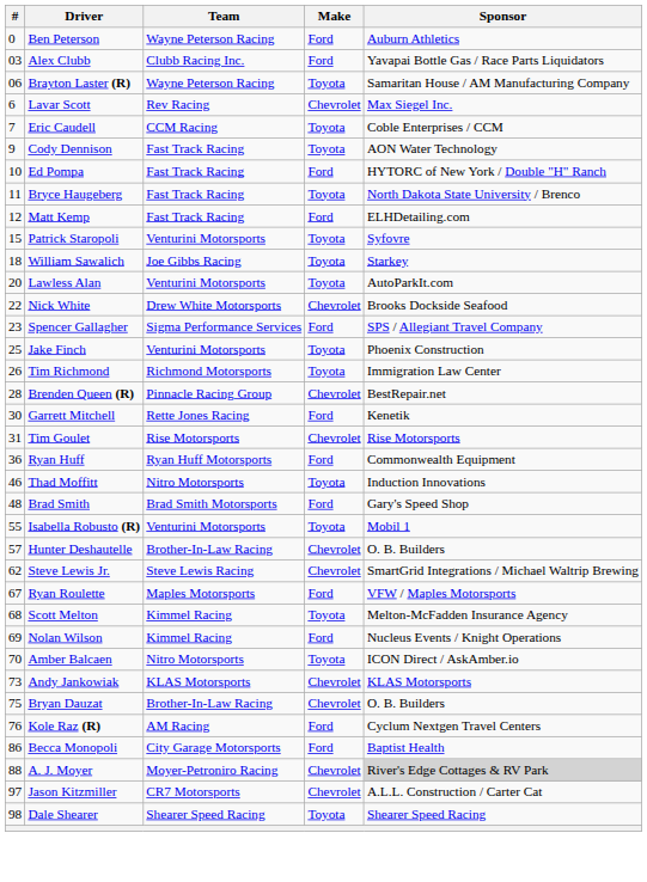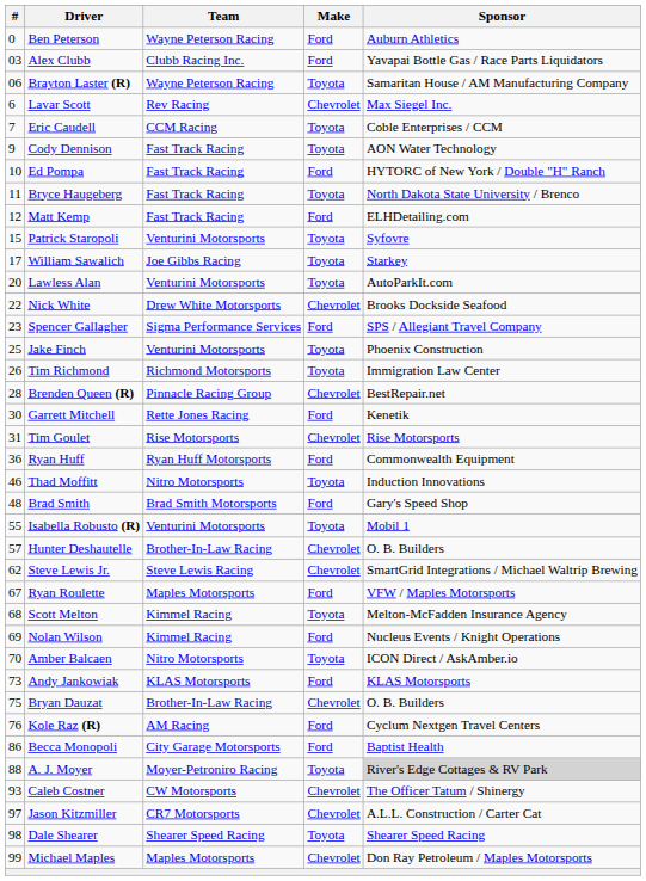 <table class="wikitable" style="font-size: 95%;">
 <tr>
 <th>#</th>
 <th>Driver</th>
 <th>Team</th>
 <th>Make</th>
 <th>Sponsor</th>
 </tr>
 <tr>
 <td>0</td>
 <td><a href='#'>Ben Peterson</a></td>
 <td><a href='#'>Wayne Peterson Racing</a></td>
 <td><a href='#'>Ford</a></td>
 <td><a href='#'>Auburn Athletics</a></td>
 </tr>
 <tr>
 <td>03</td>
 <td><a href='#'>Alex Clubb</a></td>
 <td><a href='#'>Clubb Racing Inc.</a></td>
 <td><a href='#'>Ford</a></td>
 <td>Yavapai Bottle Gas / Race Parts Liquidators</td>
 </tr>
 <tr>
 <td>06</td>
 <td nowrap=""><a href='#'>Brayton Laster</a> <strong>(R)</strong></td>
 <td><a href='#'>Wayne Peterson Racing</a></td>
 <td><a href='#'>Toyota</a></td>
 <td>Samaritan House / AM Manufacturing Company</td>
 </tr>
 <tr>
 <td>6</td>
 <td><a href='#'>Lavar Scott</a></td>
 <td><a href='#'>Rev Racing</a></td>
 <td><a href='#'>Chevrolet</a></td>
 <td><a href='#'>Max Siegel Inc.</a></td>
 </tr>
 <tr>
 <td>7</td>
 <td><a href='#'>Eric Caudell</a></td>
 <td><a href='#'>CCM Racing</a></td>
 <td><a href='#'>Toyota</a></td>
 <td nowrap="">Coble Enterprises / CCM</td>
 </tr>
 <tr>
 <td>9</td>
 <td><a href='#'>Cody Dennison</a></td>
 <td><a href='#'>Fast Track Racing</a></td>
 <td><a href='#'>Toyota</a></td>
 <td>AON Water Technology</td>
 </tr>
 <tr>
 <td>10</td>
 <td><a href='#'>Ed Pompa</a></td>
 <td><a href='#'>Fast Track Racing</a></td>
 <td><a href='#'>Ford</a></td>
 <td>HYTORC of New York / <a href='#'>Double "H" Ranch</a></td>
 </tr>
 <tr>
 <td>11</td>
 <td><a href='#'>Bryce Haugeberg</a></td>
 <td><a href='#'>Fast Track Racing</a></td>
 <td><a href='#'>Toyota</a></td>
 <td><a href='#'>North Dakota State University</a> / Brenco</td>
 </tr>
 <tr>
 <td>12</td>
 <td><a href='#'>Matt Kemp</a></td>
 <td><a href='#'>Fast Track Racing</a></td>
 <td><a href='#'>Ford</a></td>
 <td>ELHDetailing.com</td>
 </tr>
 <tr>
 <td>15</td>
 <td><a href='#'>Patrick Staropoli</a></td>
 <td><a href='#'>Venturini Motorsports</a></td>
 <td><a href='#'>Toyota</a></td>
 <td><a href='#'>Syfovre</a></td>
 </tr>
 <tr>
-<td>18</td>
+<td>17</td>
 <td><a href='#'>William Sawalich</a></td>
 <td><a href='#'>Joe Gibbs Racing</a></td>
 <td><a href='#'>Toyota</a></td>
 <td><a href='#'>Starkey</a></td>
 </tr>
 <tr>
 <td>20</td>
 <td><a href='#'>Lawless Alan</a></td>
 <td><a href='#'>Venturini Motorsports</a></td>
 <td><a href='#'>Toyota</a></td>
 <td>AutoParkIt.com</td>
 </tr>
 <tr>
 <td>22</td>
 <td><a href='#'>Nick White</a></td>
 <td><a href='#'>Drew White Motorsports</a></td>
 <td><a href='#'>Chevrolet</a></td>
 <td>Brooks Dockside Seafood</td>
 </tr>
 <tr>
 <td>23</td>
 <td><a href='#'>Spencer Gallagher</a></td>
 <td><a href='#'>Sigma Performance Services</a></td>
 <td><a href='#'>Ford</a></td>
 <td><a href='#'>SPS</a> / <a href='#'>Allegiant Travel Company</a></td>
 </tr>
 <tr>
 <td>25</td>
 <td><a href='#'>Jake Finch</a></td>
 <td><a href='#'>Venturini Motorsports</a></td>
 <td><a href='#'>Toyota</a></td>
 <td>Phoenix Construction</td>
 </tr>
 <tr>
 <td>26</td>
 <td><a href='#'>Tim Richmond</a></td>
 <td><a href='#'>Richmond Motorsports</a></td>
 <td><a href='#'>Toyota</a></td>
 <td>Immigration Law Center</td>
 </tr>
 <tr>
 <td>28</td>
 <td><a href='#'>Brenden Queen</a> <strong>(R)</strong></td>
 <td><a href='#'>Pinnacle Racing Group</a></td>
 <td><a href='#'>Chevrolet</a></td>
 <td>BestRepair.net</td>
 </tr>
 <tr>
 <td>30</td>
 <td><a href='#'>Garrett Mitchell</a></td>
 <td><a href='#'>Rette Jones Racing</a></td>
 <td><a href='#'>Ford</a></td>
 <td>Kenetik</td>
 </tr>
 <tr>
 <td>31</td>
 <td><a href='#'>Tim Goulet</a></td>
 <td><a href='#'>Rise Motorsports</a></td>
 <td><a href='#'>Chevrolet</a></td>
 <td><a href='#'>Rise Motorsports</a></td>
 </tr>
 <tr>
 <td>36</td>
 <td><a href='#'>Ryan Huff</a></td>
 <td><a href='#'>Ryan Huff Motorsports</a></td>
 <td><a href='#'>Ford</a></td>
 <td>Commonwealth Equipment</td>
 </tr>
 <tr>
 <td>46</td>
 <td><a href='#'>Thad Moffitt</a></td>
 <td><a href='#'>Nitro Motorsports</a></td>
 <td><a href='#'>Toyota</a></td>
 <td>Induction Innovations</td>
 </tr>
 <tr>
 <td>48</td>
 <td><a href='#'>Brad Smith</a></td>
 <td><a href='#'>Brad Smith Motorsports</a></td>
 <td><a href='#'>Ford</a></td>
 <td>Gary's Speed Shop</td>
 </tr>
 <tr>
 <td>55</td>
 <td><a href='#'>Isabella Robusto</a> <strong>(R)</strong></td>
 <td><a href='#'>Venturini Motorsports</a></td>
 <td><a href='#'>Toyota</a></td>
 <td><a href='#'>Mobil 1</a></td>
 </tr>
 <tr>
 <td>57</td>
 <td><a href='#'>Hunter Deshautelle</a></td>
 <td><a href='#'>Brother-In-Law Racing</a></td>
 <td><a href='#'>Chevrolet</a></td>
 <td>O. B. Builders</td>
 </tr>
 <tr>
 <td>62</td>
 <td><a href='#'>Steve Lewis Jr.</a></td>
 <td><a href='#'>Steve Lewis Racing</a></td>
 <td><a href='#'>Chevrolet</a></td>
 <td>SmartGrid Integrations / Michael Waltrip Brewing</td>
 </tr>
 <tr>
 <td>67</td>
 <td><a href='#'>Ryan Roulette</a></td>
 <td><a href='#'>Maples Motorsports</a></td>
 <td><a href='#'>Ford</a></td>
 <td><a href='#'>VFW</a> / <a href='#'>Maples Motorsports</a></td>
 </tr>
 <tr>
 <td>68</td>
 <td><a href='#'>Scott Melton</a></td>
 <td><a href='#'>Kimmel Racing</a></td>
 <td><a href='#'>Toyota</a></td>
 <td nowrap="">Melton-McFadden Insurance Agency</td>
 </tr>
 <tr>
 <td>69</td>
 <td><a href='#'>Nolan Wilson</a></td>
 <td><a href='#'>Kimmel Racing</a></td>
 <td><a href='#'>Ford</a></td>
 <td>Nucleus Events / Knight Operations</td>
 </tr>
 <tr>
 <td>70</td>
 <td><a href='#'>Amber Balcaen</a></td>
 <td><a href='#'>Nitro Motorsports</a></td>
 <td><a href='#'>Toyota</a></td>
 <td>ICON Direct / AskAmber.io</td>
 </tr>
 <tr>
 <td>73</td>
 <td><a href='#'>Andy Jankowiak</a></td>
 <td><a href='#'>KLAS Motorsports</a></td>
-<td><a href='#'>Chevrolet</a></td>
+<td><a href='#'>Ford</a></td>
 <td><a href='#'>KLAS Motorsports</a></td>
 </tr>
 <tr>
 <td>75</td>
 <td><a href='#'>Bryan Dauzat</a></td>
 <td><a href='#'>Brother-In-Law Racing</a></td>
 <td><a href='#'>Chevrolet</a></td>
 <td>O. B. Builders</td>
 </tr>
 <tr>
 <td>76</td>
 <td><a href='#'>Kole Raz</a> <strong>(R)</strong></td>
 <td><a href='#'>AM Racing</a></td>
 <td><a href='#'>Ford</a></td>
 <td>Cyclum Nextgen Travel Centers</td>
 </tr>
 <tr>
 <td>86</td>
 <td><a href='#'>Becca Monopoli</a></td>
 <td><a href='#'>City Garage Motorsports</a></td>
 <td><a href='#'>Ford</a></td>
 <td><a href='#'>Baptist Health</a></td>
 </tr>
 <tr>
 <td>88</td>
 <td><a href='#'>A. J. Moyer</a></td>
 <td><a href='#'>Moyer-Petroniro Racing</a></td>
+<td><a href='#'>Toyota</a></td>
+<td style="background: lightgrey;">River's Edge Cottages & RV Park</td>
+</tr>
+<tr>
+<td>93</td>
+<td><a href='#'>Caleb Costner</a></td>
+<td><a href='#'>CW Motorsports</a></td>
 <td><a href='#'>Chevrolet</a></td>
-<td style="background: lightgrey;">River's Edge Cottages & RV Park</td>
+<td><a href='#'>The Officer Tatum</a> / Shinergy</td>
 </tr>
 <tr>
 <td>97</td>
 <td><a href='#'>Jason Kitzmiller</a></td>
 <td><a href='#'>CR7 Motorsports</a></td>
 <td><a href='#'>Chevrolet</a></td>
 <td>A.L.L. Construction / Carter Cat</td>
 </tr>
 <tr>
 <td>98</td>
 <td><a href='#'>Dale Shearer</a></td>
 <td><a href='#'>Shearer Speed Racing</a></td>
 <td><a href='#'>Toyota</a></td>
 <td><a href='#'>Shearer Speed Racing</a></td>
 </tr>
 <tr>
+<td>99</td>
+<td><a href='#'>Michael Maples</a></td>
+<td><a href='#'>Maples Motorsports</a></td>
+<td><a href='#'>Chevrolet</a></td>
+<td>Don Ray Petroleum / <a href='#'>Maples Motorsports</a></td>
+</tr>
+<tr>
 <th colspan="5"></th>
 </tr>
 </table>
